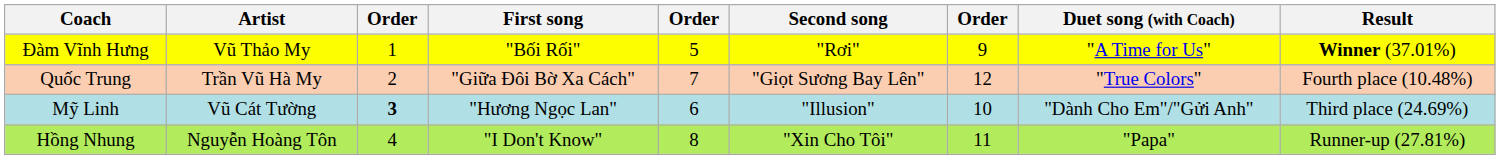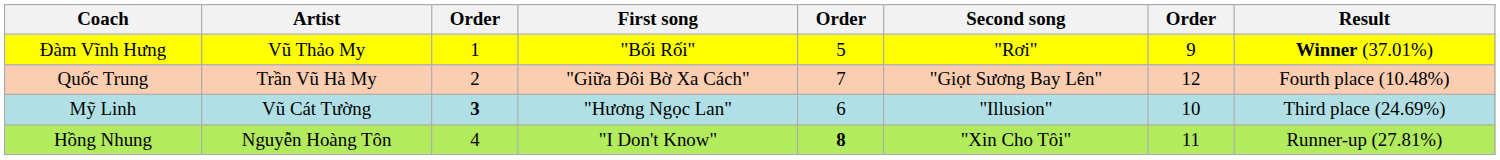 <table class="wikitable" style="text-align:center; width:100%;">
 <tr>
 <th>Coach</th>
 <th>Artist</th>
 <th>Order</th>
 <th>First song</th>
 <th>Order</th>
 <th>Second song</th>
 <th>Order</th>
-<th>Duet song <small>(with Coach)</small></th>
 <th>Result</th>
 </tr>
 <tr style="background:#FDFF00;">
 <td>Đàm Vĩnh Hưng</td>
 <td>Vũ Thảo My</td>
 <td>1</td>
 <td>"Bối Rối"</td>
 <td>5</td>
 <td>"Rơi"</td>
 <td>9</td>
-<td>"<a href='#'>A Time for Us</a>"</td>
 <td><strong>Winner</strong> (37.01%)</td>
 </tr>
 <tr style="background:#FBCEB1;">
 <td>Quốc Trung</td>
 <td>Trần Vũ Hà My</td>
 <td>2</td>
 <td>"Giữa Đôi Bờ Xa Cách"</td>
 <td>7</td>
 <td>"Giọt Sương Bay Lên"</td>
 <td>12</td>
-<td>"<a href='#'>True Colors</a>"</td>
 <td>Fourth place (10.48%)</td>
 </tr>
 <tr style="background:#B0E0E6;">
 <td>Mỹ Linh</td>
 <td>Vũ Cát Tường</td>
 <td><strong>3</strong></td>
 <td>"Hương Ngọc Lan"</td>
 <td>6</td>
 <td>"Illusion"</td>
 <td>10</td>
-<td>"Dành Cho Em"/"Gửi Anh"</td>
 <td>Third place (24.69%)</td>
 </tr>
 <tr style="background:#B2EC5D;">
 <td>Hồng Nhung</td>
 <td>Nguyễn Hoàng Tôn</td>
 <td>4</td>
 <td>"I Don't Know"</td>
-<td>8</td>
+<td><strong>8</strong></td>
 <td>"Xin Cho Tôi"</td>
 <td>11</td>
-<td>"Papa"</td>
 <td>Runner-up (27.81%)</td>
 </tr>
 </table>
